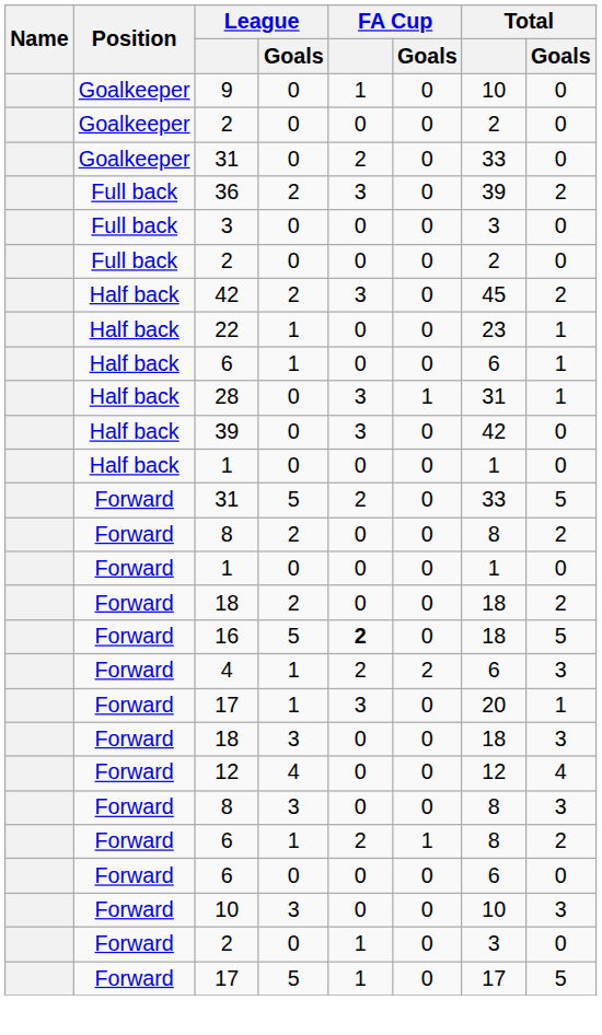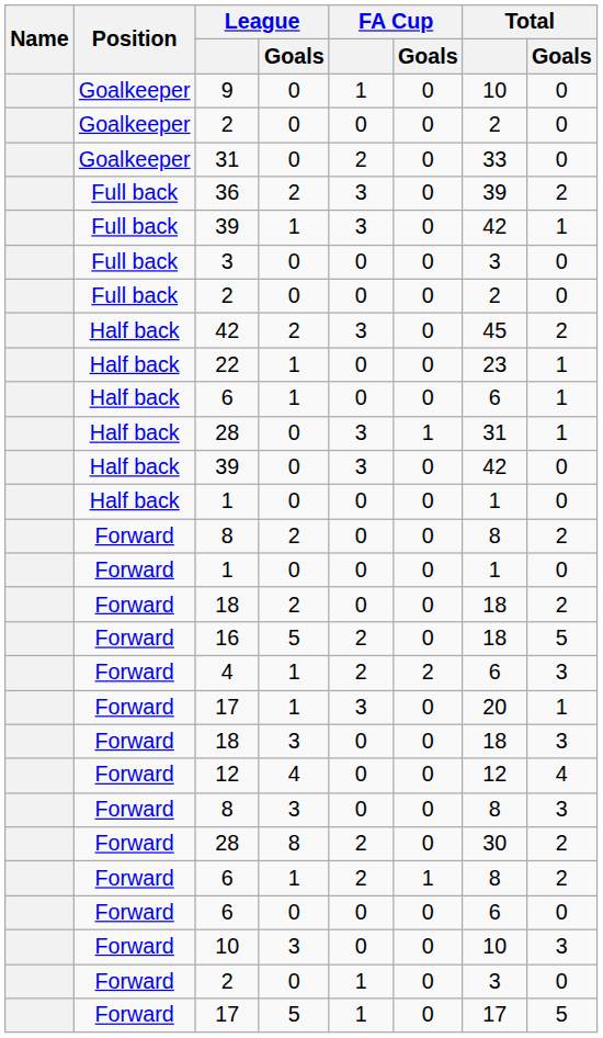 <table class="wikitable sortable plainrowheaders" style=text-align:center>
 <tr class="unsortable">
 <th scope=col rowspan=2>Name</th>
 <th scope=col rowspan=2>Position</th>
 <th scope=col colspan=2><a href='#'>League</a></th>
 <th scope=col colspan=2><a href='#'>FA Cup</a></th>
 <th scope=col colspan=2>Total</th>
 </tr>
 <tr>
 <th width=40 scope=col></th>
 <th width=40 scope=col>Goals</th>
 <th width=40 scope=col></th>
 <th width=40 scope=col>Goals</th>
 <th width=40 scope=col></th>
 <th width=40 scope=col>Goals</th>
 </tr>
 <tr>
 <th scope="row"></th>
 <td data-sort-value="1"><a href='#'>Goalkeeper</a></td>
 <td>9</td>
 <td>0</td>
 <td>1</td>
 <td>0</td>
 <td>10</td>
 <td>0</td>
 </tr>
 <tr>
 <th scope="row"></th>
 <td data-sort-value="1"><a href='#'>Goalkeeper</a></td>
 <td>2</td>
 <td>0</td>
 <td>0</td>
 <td>0</td>
 <td>2</td>
 <td>0</td>
 </tr>
 <tr>
 <th scope="row"></th>
 <td data-sort-value="1"><a href='#'>Goalkeeper</a></td>
 <td>31</td>
 <td>0</td>
 <td>2</td>
 <td>0</td>
 <td>33</td>
 <td>0</td>
 </tr>
 <tr>
 <th scope="row"></th>
 <td data-sort-value="2"><a href='#'>Full back</a></td>
 <td>36</td>
 <td>2</td>
 <td>3</td>
 <td>0</td>
 <td>39</td>
 <td>2</td>
+</tr>
+<tr>
+<th scope="row"></th>
+<td data-sort-value="2"><a href='#'>Full back</a></td>
+<td>39</td>
+<td>1</td>
+<td>3</td>
+<td>0</td>
+<td>42</td>
+<td>1</td>
 </tr>
 <tr>
 <th scope="row"></th>
 <td data-sort-value="2"><a href='#'>Full back</a></td>
 <td>3</td>
 <td>0</td>
 <td>0</td>
 <td>0</td>
 <td>3</td>
 <td>0</td>
 </tr>
 <tr>
 <th scope="row"></th>
 <td data-sort-value="2"><a href='#'>Full back</a></td>
 <td>2</td>
 <td>0</td>
 <td>0</td>
 <td>0</td>
 <td>2</td>
 <td>0</td>
 </tr>
 <tr>
 <th scope="row"></th>
 <td data-sort-value="3"><a href='#'>Half back</a></td>
 <td>42</td>
 <td>2</td>
 <td>3</td>
 <td>0</td>
 <td>45</td>
 <td>2</td>
 </tr>
 <tr>
 <th scope="row"></th>
 <td data-sort-value="3"><a href='#'>Half back</a></td>
 <td>22</td>
 <td>1</td>
 <td>0</td>
 <td>0</td>
 <td>23</td>
 <td>1</td>
 </tr>
 <tr>
 <th scope="row"></th>
 <td data-sort-value="3"><a href='#'>Half back</a></td>
 <td>6</td>
 <td>1</td>
 <td>0</td>
 <td>0</td>
 <td>6</td>
 <td>1</td>
 </tr>
 <tr>
 <th scope="row"></th>
 <td data-sort-value="3"><a href='#'>Half back</a></td>
 <td>28</td>
 <td>0</td>
 <td>3</td>
 <td>1</td>
 <td>31</td>
 <td>1</td>
 </tr>
 <tr>
 <th scope="row"></th>
 <td data-sort-value="3"><a href='#'>Half back</a></td>
 <td>39</td>
 <td>0</td>
 <td>3</td>
 <td>0</td>
 <td>42</td>
 <td>0</td>
 </tr>
 <tr>
 <th scope="row"></th>
 <td data-sort-value="3"><a href='#'>Half back</a></td>
 <td>1</td>
 <td>0</td>
 <td>0</td>
 <td>0</td>
 <td>1</td>
 <td>0</td>
 </tr>
 <tr>
-<th scope="row"></th>
-<td data-sort-value="4"><a href='#'>Forward</a></td>
-<td>31</td>
-<td>5</td>
-<td>2</td>
-<td>0</td>
-<td>33</td>
-<td>5</td>
-</tr>
-<tr>
 <th scope="row"> </th>
 <td data-sort-value="4"><a href='#'>Forward</a></td>
 <td>8</td>
 <td>2</td>
 <td>0</td>
 <td>0</td>
 <td>8</td>
 <td>2</td>
 </tr>
 <tr>
 <th scope="row"> </th>
 <td data-sort-value="4"><a href='#'>Forward</a></td>
 <td>1</td>
 <td>0</td>
 <td>0</td>
 <td>0</td>
 <td>1</td>
 <td>0</td>
 </tr>
 <tr>
 <th scope="row"></th>
 <td data-sort-value="4"><a href='#'>Forward</a></td>
 <td>18</td>
 <td>2</td>
 <td>0</td>
 <td>0</td>
 <td>18</td>
 <td>2</td>
 </tr>
 <tr>
 <th scope="row"></th>
 <td data-sort-value="4"><a href='#'>Forward</a></td>
 <td>16</td>
 <td>5</td>
-<td><strong>2</strong></td>
+<td>2</td>
 <td>0</td>
 <td>18</td>
 <td>5</td>
 </tr>
 <tr>
 <th scope="row"></th>
 <td data-sort-value="4"><a href='#'>Forward</a></td>
 <td>4</td>
 <td>1</td>
 <td>2</td>
 <td>2</td>
 <td>6</td>
 <td>3</td>
 </tr>
 <tr>
 <th scope="row"></th>
 <td data-sort-value="4"><a href='#'>Forward</a></td>
 <td>17</td>
 <td>1</td>
 <td>3</td>
 <td>0</td>
 <td>20</td>
 <td>1</td>
 </tr>
 <tr>
 <th scope="row"></th>
 <td data-sort-value="4"><a href='#'>Forward</a></td>
 <td>18</td>
 <td>3</td>
 <td>0</td>
 <td>0</td>
 <td>18</td>
 <td>3</td>
 </tr>
 <tr>
 <th scope="row"></th>
 <td data-sort-value="4"><a href='#'>Forward</a></td>
 <td>12</td>
 <td>4</td>
 <td>0</td>
 <td>0</td>
 <td>12</td>
 <td>4</td>
 </tr>
 <tr>
 <th scope="row"></th>
 <td data-sort-value="4"><a href='#'>Forward</a></td>
 <td>8</td>
 <td>3</td>
 <td>0</td>
 <td>0</td>
 <td>8</td>
 <td>3</td>
 </tr>
 <tr>
 <th scope="row"></th>
 <td data-sort-value="4"><a href='#'>Forward</a></td>
+<td>28</td>
+<td>8</td>
+<td>2</td>
+<td>0</td>
+<td>30</td>
+<td>2</td>
+</tr>
+<tr>
+<th scope="row"></th>
+<td data-sort-value="4"><a href='#'>Forward</a></td>
 <td>6</td>
 <td>1</td>
 <td>2</td>
 <td>1</td>
 <td>8</td>
 <td>2</td>
 </tr>
 <tr>
 <th scope="row"></th>
 <td data-sort-value="4"><a href='#'>Forward</a></td>
 <td>6</td>
 <td>0</td>
 <td>0</td>
 <td>0</td>
 <td>6</td>
 <td>0</td>
 </tr>
 <tr>
 <th scope="row"></th>
 <td data-sort-value="4"><a href='#'>Forward</a></td>
 <td>10</td>
 <td>3</td>
 <td>0</td>
 <td>0</td>
 <td>10</td>
 <td>3</td>
 </tr>
 <tr>
 <th scope="row"></th>
 <td data-sort-value="4"><a href='#'>Forward</a></td>
 <td>2</td>
 <td>0</td>
 <td>1</td>
 <td>0</td>
 <td>3</td>
 <td>0</td>
 </tr>
 <tr>
 <th scope="row"></th>
 <td data-sort-value="4"><a href='#'>Forward</a></td>
 <td>17</td>
 <td>5</td>
 <td>1</td>
 <td>0</td>
 <td>17</td>
 <td>5</td>
 </tr>
 </table>
